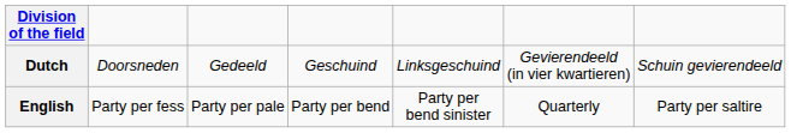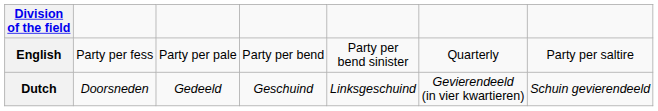 <table class="wikitable" style="margin:1em auto;">
 <tr>
 <th><a href='#'>Division<br>of the field</a></th>
 <td align=center></td>
 <td align=center></td>
 <td align=center></td>
 <td align=center></td>
 <td align=center></td>
 <td align=center></td>
 </tr>
 <tr>
+<th>English</th>
+<td align=center>Party per fess</td>
+<td align=center>Party per pale</td>
+<td align=center>Party per bend</td>
+<td align=center>Party per<br>bend sinister</td>
+<td align=center>Quarterly</td>
+<td align=center>Party per saltire</td>
+</tr>
+<tr>
 <th>Dutch</th>
 <td align=center><em>Doorsneden</em></td>
 <td align=center><em>Gedeeld</em></td>
 <td align=center><em>Geschuind</em></td>
 <td align=center><em>Linksgeschuind</em></td>
 <td align=center><em>Gevierendeeld</em><br>(in vier kwartieren)</td>
 <td align=center><em>Schuin gevierendeeld</em></td>
 </tr>
-<tr>
-<th>English</th>
-<td align=center>Party per fess</td>
-<td align=center>Party per pale</td>
-<td align=center>Party per bend</td>
-<td align=center>Party per<br>bend sinister</td>
-<td align=center>Quarterly</td>
-<td align=center>Party per saltire</td>
-</tr>
 </table>
